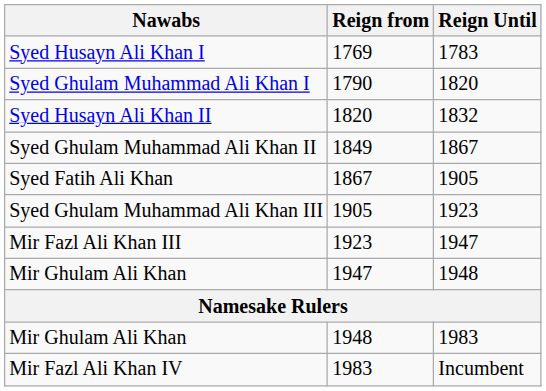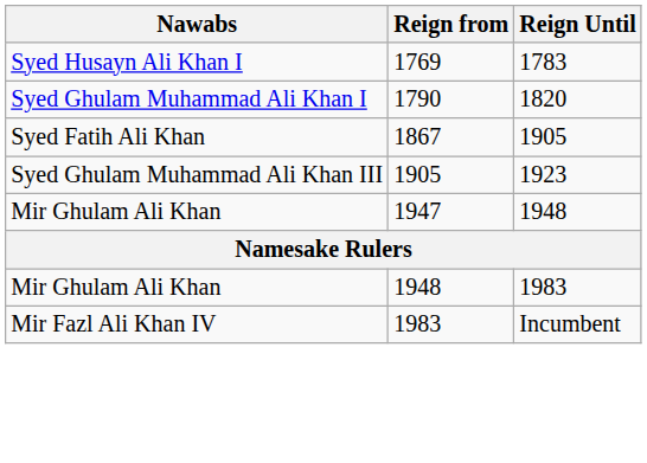 <table class="wikitable" border="1">
 <tr>
 <th>Nawabs</th>
 <th>Reign from</th>
 <th>Reign Until</th>
 </tr>
 <tr>
 <td><a href='#'>Syed Husayn Ali Khan I</a></td>
 <td>1769</td>
 <td>1783</td>
 </tr>
 <tr>
 <td><a href='#'>Syed Ghulam Muhammad Ali Khan I</a></td>
 <td>1790</td>
 <td>1820</td>
 </tr>
 <tr>
-<td><a href='#'>Syed Husayn Ali Khan II</a></td>
-<td>1820</td>
-<td>1832</td>
-</tr>
-<tr>
-<td>Syed Ghulam Muhammad Ali Khan II</td>
-<td>1849</td>
-<td>1867</td>
-</tr>
-<tr>
 <td>Syed Fatih Ali Khan</td>
 <td>1867</td>
 <td>1905</td>
 </tr>
 <tr>
 <td>Syed Ghulam Muhammad Ali Khan III</td>
 <td>1905</td>
 <td>1923</td>
-</tr>
-<tr>
-<td>Mir Fazl Ali Khan III</td>
-<td>1923</td>
-<td>1947</td>
 </tr>
 <tr>
 <td>Mir Ghulam Ali Khan</td>
 <td>1947</td>
 <td>1948</td>
 </tr>
 <tr>
 <th scope="row" colspan="3">Namesake Rulers</th>
 </tr>
 <tr>
 <td>Mir Ghulam Ali Khan</td>
 <td>1948</td>
 <td>1983</td>
 </tr>
 <tr>
 <td>Mir Fazl Ali Khan IV</td>
 <td>1983</td>
 <td>Incumbent</td>
 </tr>
 </table>
